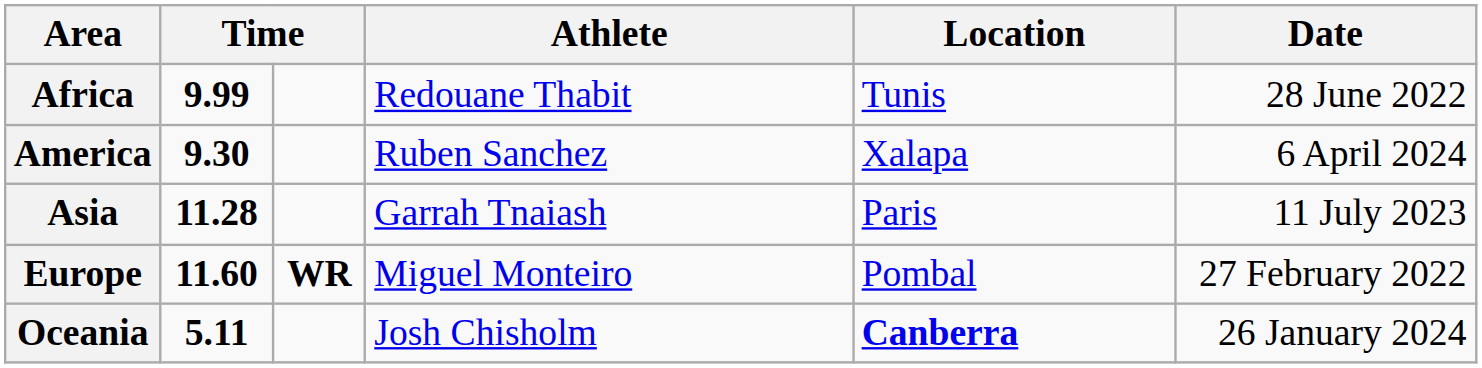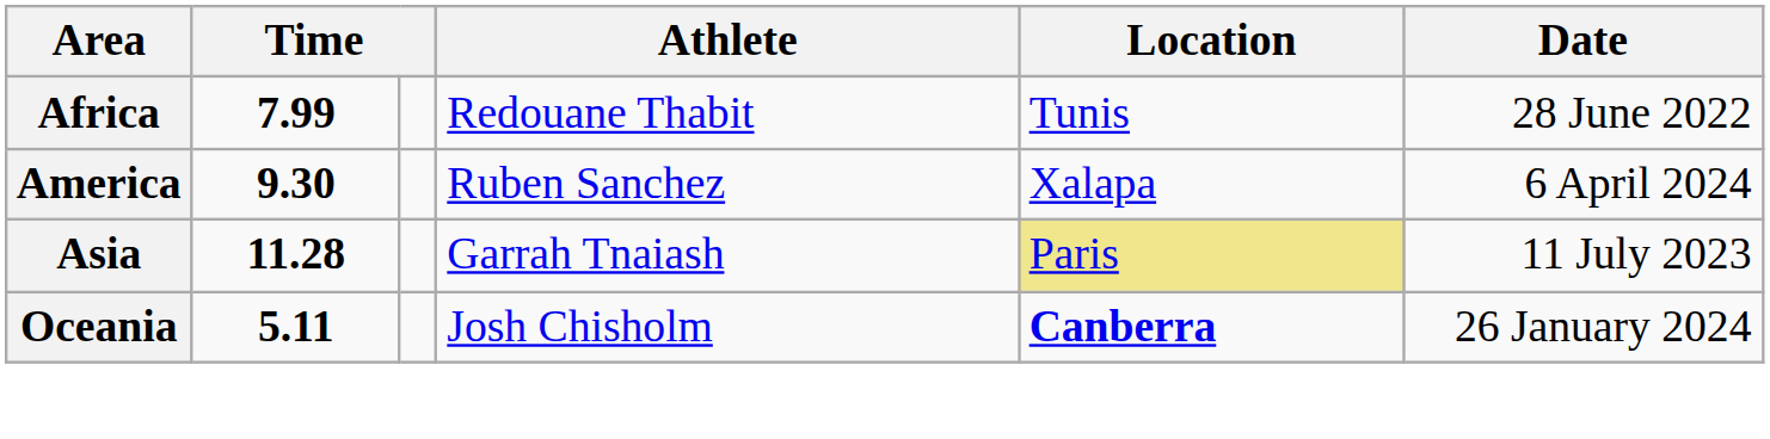 <table class="wikitable">
 <tr>
 <th width="45">Area</th>
 <th width="80" colspan="2">Time</th>
 <th width="200">Athlete</th>
 <th width="130">Location</th>
 <th width="120">Date</th>
 </tr>
 <tr>
 <th>Africa</th>
-<td align=center><strong>9.99 </strong></td>
+<td align=center><strong>7.99 </strong></td>
 <td align=center></td>
 <td> <a href='#'>Redouane Thabit</a></td>
 <td> <a href='#'>Tunis</a></td>
 <td align=right>28 June 2022</td>
 </tr>
 <tr>
 <th>America</th>
 <td align=center><strong>9.30 </strong></td>
 <td align=center></td>
 <td> <a href='#'>Ruben Sanchez</a></td>
 <td> <a href='#'>Xalapa</a></td>
 <td align=right>6 April 2024</td>
 </tr>
 <tr>
 <th>Asia</th>
 <td align=center><strong>11.28 </strong></td>
 <td align=center></td>
 <td> <a href='#'>Garrah Tnaiash</a></td>
-<td> <a href='#'>Paris</a></td>
+<td style="background: khaki;"> <a href='#'>Paris</a></td>
 <td align=right>11 July 2023</td>
-</tr>
-<tr>
-<th>Europe</th>
-<td align=center><strong>11.60</strong></td>
-<td align=center><strong>WR</strong></td>
-<td> <a href='#'>Miguel Monteiro</a></td>
-<td> <a href='#'>Pombal</a></td>
-<td align=right>27 February 2022</td>
 </tr>
 <tr>
 <th>Oceania</th>
 <td align=center><strong>5.11 </strong></td>
 <td align=center></td>
 <td> <a href='#'>Josh Chisholm</a></td>
 <td><strong> <a href='#'>Canberra</a></strong></td>
 <td align=right>26 January 2024</td>
 </tr>
 </table>
